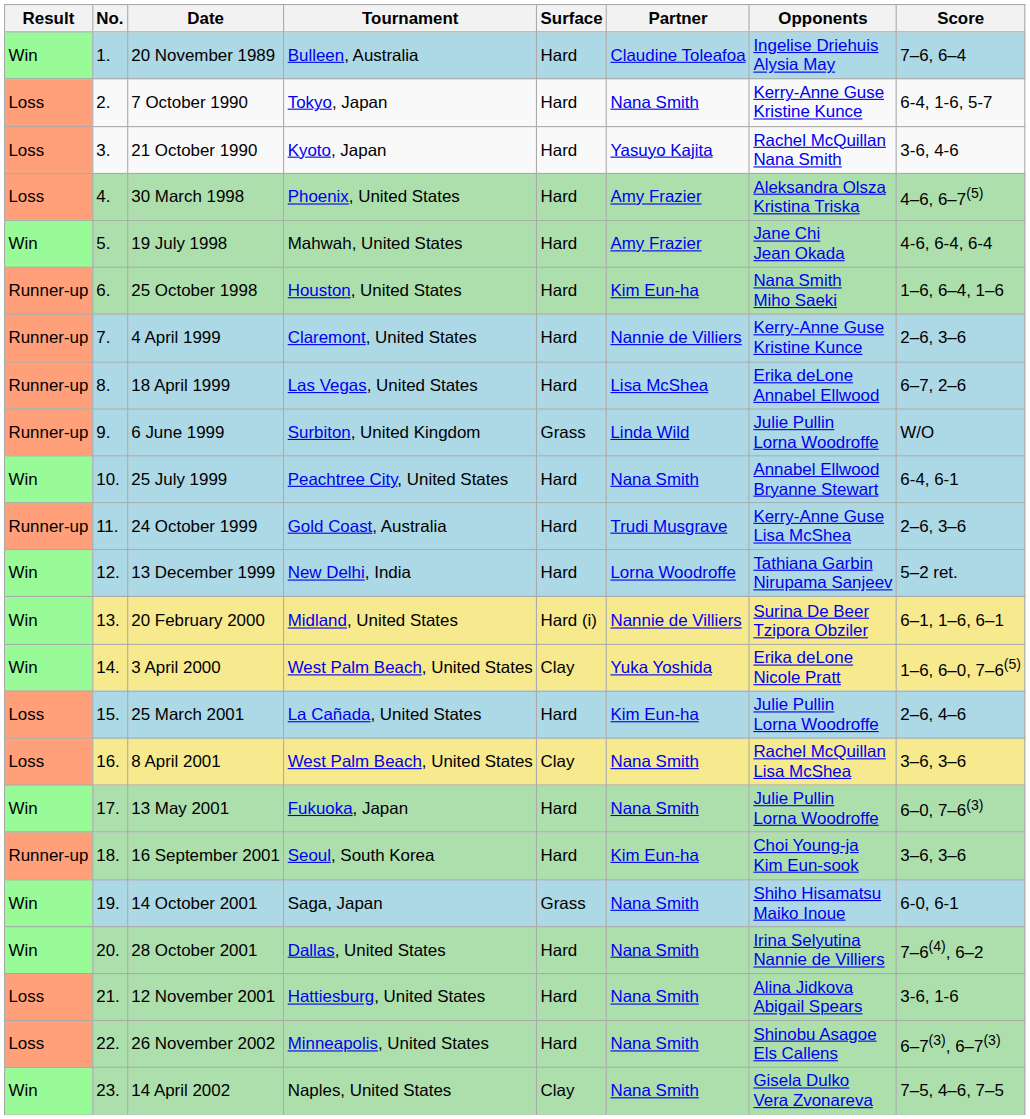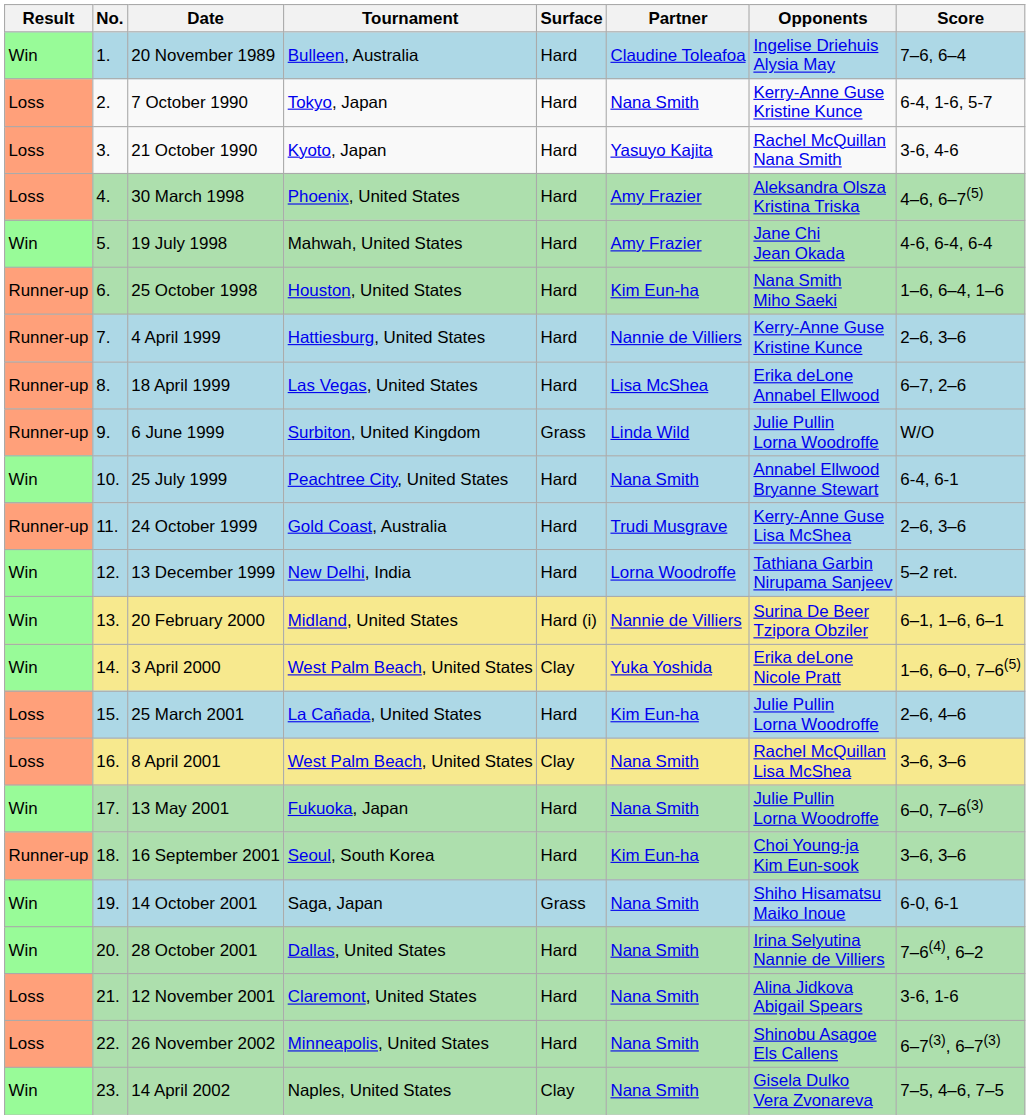 <table class="sortable wikitable" style=font-size:97%>
 <tr>
 <th>Result</th>
 <th>No.</th>
 <th>Date</th>
 <th>Tournament</th>
 <th>Surface</th>
 <th>Partner</th>
 <th>Opponents</th>
 <th>Score</th>
 </tr>
 <tr style="background:lightblue;">
 <td style="background:#98fb98;">Win</td>
 <td>1.</td>
 <td>20 November 1989</td>
 <td><a href='#'>Bulleen</a>, Australia</td>
 <td>Hard</td>
 <td> <a href='#'>Claudine Toleafoa</a></td>
 <td> <a href='#'>Ingelise Driehuis</a> <br>  <a href='#'>Alysia May</a></td>
 <td>7–6, 6–4</td>
 </tr>
 <tr>
 <td style="background:#ffa07a;">Loss</td>
 <td>2.</td>
 <td>7 October 1990</td>
 <td><a href='#'>Tokyo</a>, Japan</td>
 <td>Hard</td>
 <td> <a href='#'>Nana Smith</a></td>
 <td> <a href='#'>Kerry-Anne Guse</a> <br>  <a href='#'>Kristine Kunce</a></td>
 <td>6-4, 1-6, 5-7</td>
 </tr>
 <tr>
 <td style="background:#ffa07a;">Loss</td>
 <td>3.</td>
 <td>21 October 1990</td>
 <td><a href='#'>Kyoto</a>, Japan</td>
 <td>Hard</td>
 <td> <a href='#'>Yasuyo Kajita</a></td>
 <td> <a href='#'>Rachel McQuillan</a> <br>  <a href='#'>Nana Smith</a></td>
 <td>3-6, 4-6</td>
 </tr>
 <tr style="background:#addfad;">
 <td style="background:#ffa07a;">Loss</td>
 <td>4.</td>
 <td>30 March 1998</td>
 <td><a href='#'>Phoenix</a>, United States</td>
 <td>Hard</td>
 <td> <a href='#'>Amy Frazier</a></td>
 <td> <a href='#'>Aleksandra Olsza</a> <br>  <a href='#'>Kristina Triska</a></td>
 <td>4–6, 6–7<sup>(5)</sup></td>
 </tr>
 <tr bgcolor="#ADDFAD">
 <td style="background:#98fb98;">Win</td>
 <td>5.</td>
 <td>19 July 1998</td>
 <td>Mahwah, United States</td>
 <td>Hard</td>
 <td> <a href='#'>Amy Frazier</a></td>
 <td> <a href='#'>Jane Chi</a><br>  <a href='#'>Jean Okada</a></td>
 <td>4-6, 6-4, 6-4</td>
 </tr>
 <tr style="background:#addfad;">
 <td bgcolor="FFA07A">Runner-up</td>
 <td>6.</td>
 <td>25 October 1998</td>
 <td><a href='#'>Houston</a>, United States</td>
 <td>Hard</td>
 <td> <a href='#'>Kim Eun-ha</a></td>
 <td> <a href='#'>Nana Smith</a><br> <a href='#'>Miho Saeki</a></td>
 <td>1–6, 6–4, 1–6</td>
 </tr>
 <tr bgcolor=lightblue>
 <td bgcolor=FFA07A>Runner-up</td>
 <td>7.</td>
 <td>4 April 1999</td>
-<td><a href='#'>Claremont</a>, United States</td>
+<td><a href='#'>Hattiesburg</a>, United States</td>
 <td>Hard</td>
 <td> <a href='#'>Nannie de Villiers</a></td>
 <td> <a href='#'>Kerry-Anne Guse</a> <br>  <a href='#'>Kristine Kunce</a></td>
 <td>2–6, 3–6</td>
 </tr>
 <tr style="background:lightblue;">
 <td style="background:#ffa07a;">Runner-up</td>
 <td>8.</td>
 <td>18 April 1999</td>
 <td><a href='#'>Las Vegas</a>, United States</td>
 <td>Hard</td>
 <td> <a href='#'>Lisa McShea</a></td>
 <td> <a href='#'>Erika deLone</a> <br>  <a href='#'>Annabel Ellwood</a></td>
 <td>6–7, 2–6</td>
 </tr>
 <tr style="background:lightblue;">
 <td style="background:#ffa07a;">Runner-up</td>
 <td>9.</td>
 <td>6 June 1999</td>
 <td><a href='#'>Surbiton</a>, United Kingdom</td>
 <td>Grass</td>
 <td> <a href='#'>Linda Wild</a></td>
 <td> <a href='#'>Julie Pullin</a> <br>  <a href='#'>Lorna Woodroffe</a></td>
 <td>W/O</td>
 </tr>
 <tr style="background:lightblue;">
 <td style="background:#98fb98;">Win</td>
 <td>10.</td>
 <td>25 July 1999</td>
 <td><a href='#'>Peachtree City</a>, United States</td>
 <td>Hard</td>
 <td> <a href='#'>Nana Smith</a></td>
 <td> <a href='#'>Annabel Ellwood</a><br>  <a href='#'>Bryanne Stewart</a></td>
 <td>6-4, 6-1</td>
 </tr>
 <tr style="background:lightblue;">
 <td style="background:#ffa07a;">Runner-up</td>
 <td>11.</td>
 <td>24 October 1999</td>
 <td><a href='#'>Gold Coast</a>, Australia</td>
 <td>Hard</td>
 <td> <a href='#'>Trudi Musgrave</a></td>
 <td> <a href='#'>Kerry-Anne Guse</a> <br>  <a href='#'>Lisa McShea</a></td>
 <td>2–6, 3–6</td>
 </tr>
 <tr bgcolor="lightblue">
 <td style="background:#98fb98;">Win</td>
 <td>12.</td>
 <td>13 December 1999</td>
 <td><a href='#'>New Delhi</a>, India</td>
 <td>Hard</td>
 <td> <a href='#'>Lorna Woodroffe</a></td>
 <td> <a href='#'>Tathiana Garbin</a> <br>  <a href='#'>Nirupama Sanjeev</a></td>
 <td>5–2 ret.</td>
 </tr>
 <tr style="background:#f7e98e;">
 <td style="background:#98fb98;">Win</td>
 <td>13.</td>
 <td>20 February 2000</td>
 <td><a href='#'>Midland</a>, United States</td>
 <td>Hard (i)</td>
 <td> <a href='#'>Nannie de Villiers</a></td>
 <td> <a href='#'>Surina De Beer</a> <br>  <a href='#'>Tzipora Obziler</a></td>
 <td>6–1, 1–6, 6–1</td>
 </tr>
 <tr bgcolor="#F7E98E">
 <td style="background:#98fb98;">Win</td>
 <td>14.</td>
 <td>3 April 2000</td>
 <td><a href='#'>West Palm Beach</a>, United States</td>
 <td>Clay</td>
 <td> <a href='#'>Yuka Yoshida</a></td>
 <td> <a href='#'>Erika deLone</a> <br>  <a href='#'>Nicole Pratt</a></td>
 <td>1–6, 6–0, 7–6<sup>(5)</sup></td>
 </tr>
 <tr style="background:lightblue;">
 <td style="background:#ffa07a;">Loss</td>
 <td>15.</td>
 <td>25 March 2001</td>
 <td><a href='#'>La Cañada</a>, United States</td>
 <td>Hard</td>
 <td> <a href='#'>Kim Eun-ha</a></td>
 <td> <a href='#'>Julie Pullin</a> <br>  <a href='#'>Lorna Woodroffe</a></td>
 <td>2–6, 4–6</td>
 </tr>
 <tr style="background:#f7e98e;">
 <td style="background:#ffa07a;">Loss</td>
 <td>16.</td>
 <td>8 April 2001</td>
 <td><a href='#'>West Palm Beach</a>, United States</td>
 <td>Clay</td>
 <td> <a href='#'>Nana Smith</a></td>
 <td> <a href='#'>Rachel McQuillan</a> <br>  <a href='#'>Lisa McShea</a></td>
 <td>3–6, 3–6</td>
 </tr>
 <tr style="background:#addfad;">
 <td style="background:#98fb98;">Win</td>
 <td>17.</td>
 <td>13 May 2001</td>
 <td><a href='#'>Fukuoka</a>, Japan</td>
 <td>Hard</td>
 <td> <a href='#'>Nana Smith</a></td>
 <td> <a href='#'>Julie Pullin</a> <br>  <a href='#'>Lorna Woodroffe</a></td>
 <td>6–0, 7–6<sup>(3)</sup></td>
 </tr>
 <tr style="background:#addfad;">
 <td style="background:#ffa07a;">Runner-up</td>
 <td>18.</td>
 <td>16 September 2001</td>
 <td><a href='#'>Seoul</a>, South Korea</td>
 <td>Hard</td>
 <td> <a href='#'>Kim Eun-ha</a></td>
 <td> <a href='#'>Choi Young-ja</a> <br>  <a href='#'>Kim Eun-sook</a></td>
 <td>3–6, 3–6</td>
 </tr>
 <tr style="background:lightblue;">
 <td style="background:#98fb98;">Win</td>
 <td>19.</td>
 <td>14 October 2001</td>
 <td>Saga, Japan</td>
 <td>Grass</td>
 <td> <a href='#'>Nana Smith</a></td>
 <td> <a href='#'>Shiho Hisamatsu</a> <br>  <a href='#'>Maiko Inoue</a></td>
 <td>6-0, 6-1</td>
 </tr>
 <tr style="background:#addfad;">
 <td style="background:#98fb98;">Win</td>
 <td>20.</td>
 <td>28 October 2001</td>
 <td><a href='#'>Dallas</a>, United States</td>
 <td>Hard</td>
 <td> <a href='#'>Nana Smith</a></td>
 <td> <a href='#'>Irina Selyutina</a> <br> <a href='#'>Nannie de Villiers</a></td>
 <td>7–6<sup>(4)</sup>, 6–2</td>
 </tr>
 <tr bgcolor="#ADDFAD">
 <td style="background:#ffa07a;">Loss</td>
 <td>21.</td>
 <td>12 November 2001</td>
-<td><a href='#'>Hattiesburg</a>, United States</td>
+<td><a href='#'>Claremont</a>, United States</td>
 <td>Hard</td>
 <td> <a href='#'>Nana Smith</a></td>
 <td> <a href='#'>Alina Jidkova</a><br>  <a href='#'>Abigail Spears</a></td>
 <td>3-6, 1-6</td>
 </tr>
 <tr bgcolor=#ADDFAD>
 <td style="background:#ffa07a;">Loss</td>
 <td>22.</td>
 <td>26 November 2002</td>
 <td><a href='#'>Minneapolis</a>, United States</td>
 <td>Hard</td>
 <td> <a href='#'>Nana Smith</a></td>
 <td> <a href='#'>Shinobu Asagoe</a> <br>  <a href='#'>Els Callens</a></td>
 <td>6–7<sup>(3)</sup>, 6–7<sup>(3)</sup></td>
 </tr>
 <tr style="background:#addfad;">
 <td style="background:#98fb98;">Win</td>
 <td>23.</td>
 <td>14 April 2002</td>
 <td>Naples, United States</td>
 <td>Clay</td>
 <td> <a href='#'>Nana Smith</a></td>
 <td> <a href='#'>Gisela Dulko</a> <br>  <a href='#'>Vera Zvonareva</a></td>
 <td>7–5, 4–6, 7–5</td>
 </tr>
 </table>
